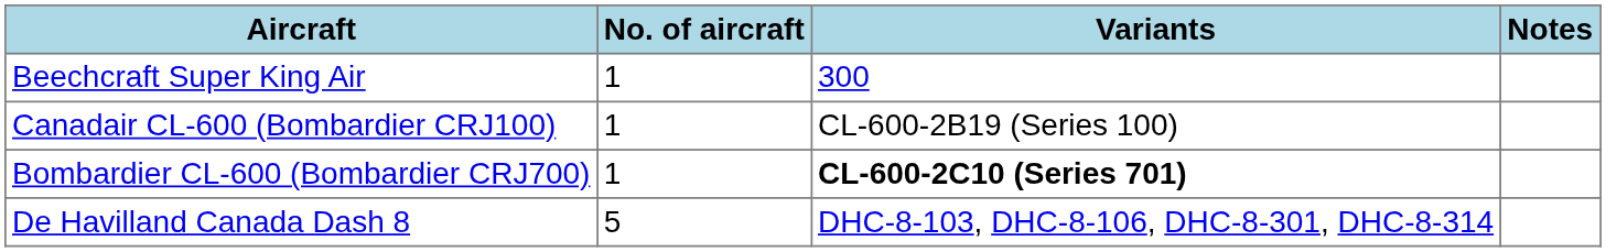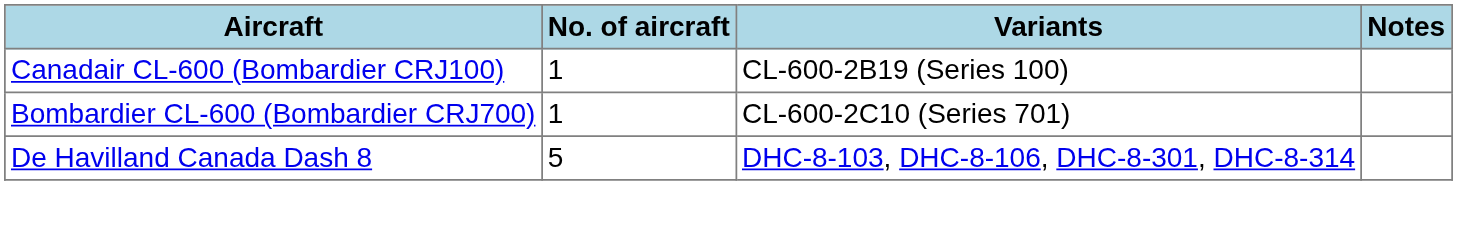 <table class="toccolours" border="1" cellpadding="3" style="border-collapse:collapse">
 <tr bgcolor=lightblue>
 <th>Aircraft</th>
 <th>No. of aircraft</th>
 <th>Variants</th>
 <th>Notes</th>
-</tr>
-<tr>
-<td><a href='#'>Beechcraft Super King Air</a></td>
-<td>1</td>
-<td><a href='#'>300</a></td>
-<td></td>
 </tr>
 <tr>
 <td><a href='#'>Canadair CL-600 (Bombardier CRJ100)</a></td>
 <td>1</td>
 <td>CL-600-2B19 (Series 100)</td>
 <td></td>
 </tr>
 <tr>
 <td><a href='#'>Bombardier CL-600 (Bombardier CRJ700)</a></td>
 <td>1</td>
-<td><strong>CL-600-2C10 (Series 701)</strong></td>
+<td>CL-600-2C10 (Series 701)</td>
 <td></td>
 </tr>
 <tr>
 <td><a href='#'>De Havilland Canada Dash 8</a></td>
 <td>5</td>
 <td><a href='#'>DHC-8-103</a>, <a href='#'>DHC-8-106</a>, <a href='#'>DHC-8-301</a>, <a href='#'>DHC-8-314</a></td>
 <td></td>
 </tr>
 </table>
